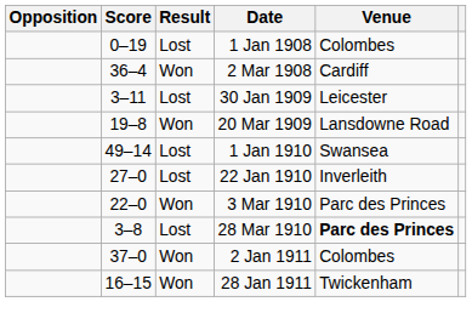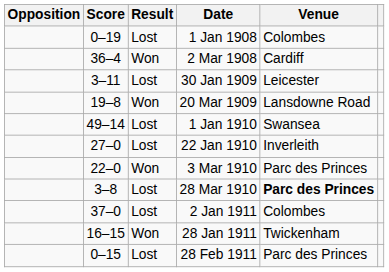 <table class="wikitable sortable">
 <tr>
 <th>Opposition</th>
 <th>Score</th>
 <th>Result</th>
 <th>Date</th>
 <th>Venue</th>
 <th scope="col" class="unsortable"></th>
 </tr>
 <tr>
 <td></td>
 <td align="center">0–19</td>
 <td>Lost</td>
 <td align=right>1 Jan 1908</td>
 <td>Colombes</td>
 <td></td>
 </tr>
 <tr>
 <td></td>
 <td align="center">36–4</td>
 <td>Won</td>
 <td align=right>2 Mar 1908</td>
 <td>Cardiff</td>
 <td></td>
 </tr>
 <tr>
 <td></td>
 <td align="center">3–11</td>
 <td>Lost</td>
 <td align=right>30 Jan 1909</td>
 <td>Leicester</td>
 <td></td>
 </tr>
 <tr>
 <td></td>
 <td align="center">19–8</td>
 <td>Won</td>
 <td align=right>20 Mar 1909</td>
 <td>Lansdowne Road</td>
 <td></td>
 </tr>
 <tr>
 <td></td>
 <td align="center">49–14</td>
 <td>Lost</td>
 <td align=right>1 Jan 1910</td>
 <td>Swansea</td>
 <td></td>
 </tr>
 <tr>
 <td></td>
 <td align="center">27–0</td>
 <td>Lost</td>
 <td align=right>22 Jan 1910</td>
 <td>Inverleith</td>
 <td></td>
 </tr>
 <tr>
 <td></td>
 <td align="center">22–0</td>
 <td>Won</td>
 <td align=right>3 Mar 1910</td>
 <td>Parc des Princes</td>
 <td></td>
 </tr>
 <tr>
 <td></td>
 <td align="center">3–8</td>
 <td>Lost</td>
 <td align=right>28 Mar 1910</td>
 <td><strong>Parc des Princes</strong></td>
 <td></td>
 </tr>
 <tr>
 <td></td>
 <td align="center">37–0</td>
-<td>Won</td>
+<td>Lost</td>
 <td align=right>2 Jan 1911</td>
 <td>Colombes</td>
 <td></td>
 </tr>
 <tr>
 <td></td>
 <td align="center">16–15</td>
 <td>Won</td>
 <td align=right>28 Jan 1911</td>
 <td>Twickenham</td>
 <td></td>
 </tr>
+<tr>
+<td></td>
+<td align="center">0–15</td>
+<td>Lost</td>
+<td align=right>28 Feb 1911</td>
+<td>Parc des Princes</td>
+<td></td>
+</tr>
 </table>
